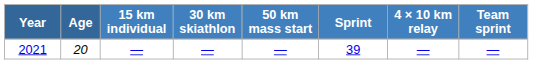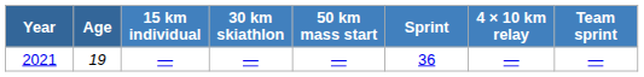 <table class="wikitable" style="font-size:95%; text-align:center; border:grey solid 1px; border-collapse:collapse; background:#ffffff;">
 <tr>
 <th style="background-color:#369; color:white; width:60px;"> Year </th>
 <th style="background-color:#369; color:white; width:40px;"> Age </th>
 <th style="background-color:#4180be; color:white; width:75px;"> 15 km <br> individual </th>
 <th style="background-color:#4180be; color:white; width:75px;"> 30 km <br> skiathlon </th>
 <th style="background-color:#4180be; color:white; width:75px;"> 50 km <br> mass start </th>
 <th style="background-color:#4180be; color:white; width:75px;"> Sprint </th>
 <th style="background-color:#4180be; color:white; width:75px;"> 4 × 10 km <br> relay </th>
 <th style="background-color:#4180be; color:white; width:75px;"> Team <br> sprint </th>
 </tr>
 <tr>
 <td><a href='#'>2021</a></td>
-<td><em>20</em></td>
+<td><em>19</em></td>
 <td><a href='#'>—</a></td>
 <td><a href='#'>—</a></td>
 <td><a href='#'>—</a></td>
-<td><a href='#'>39</a></td>
+<td><a href='#'>36</a></td>
 <td><a href='#'>—</a></td>
 <td><a href='#'>—</a></td>
 </tr>
 </table>
